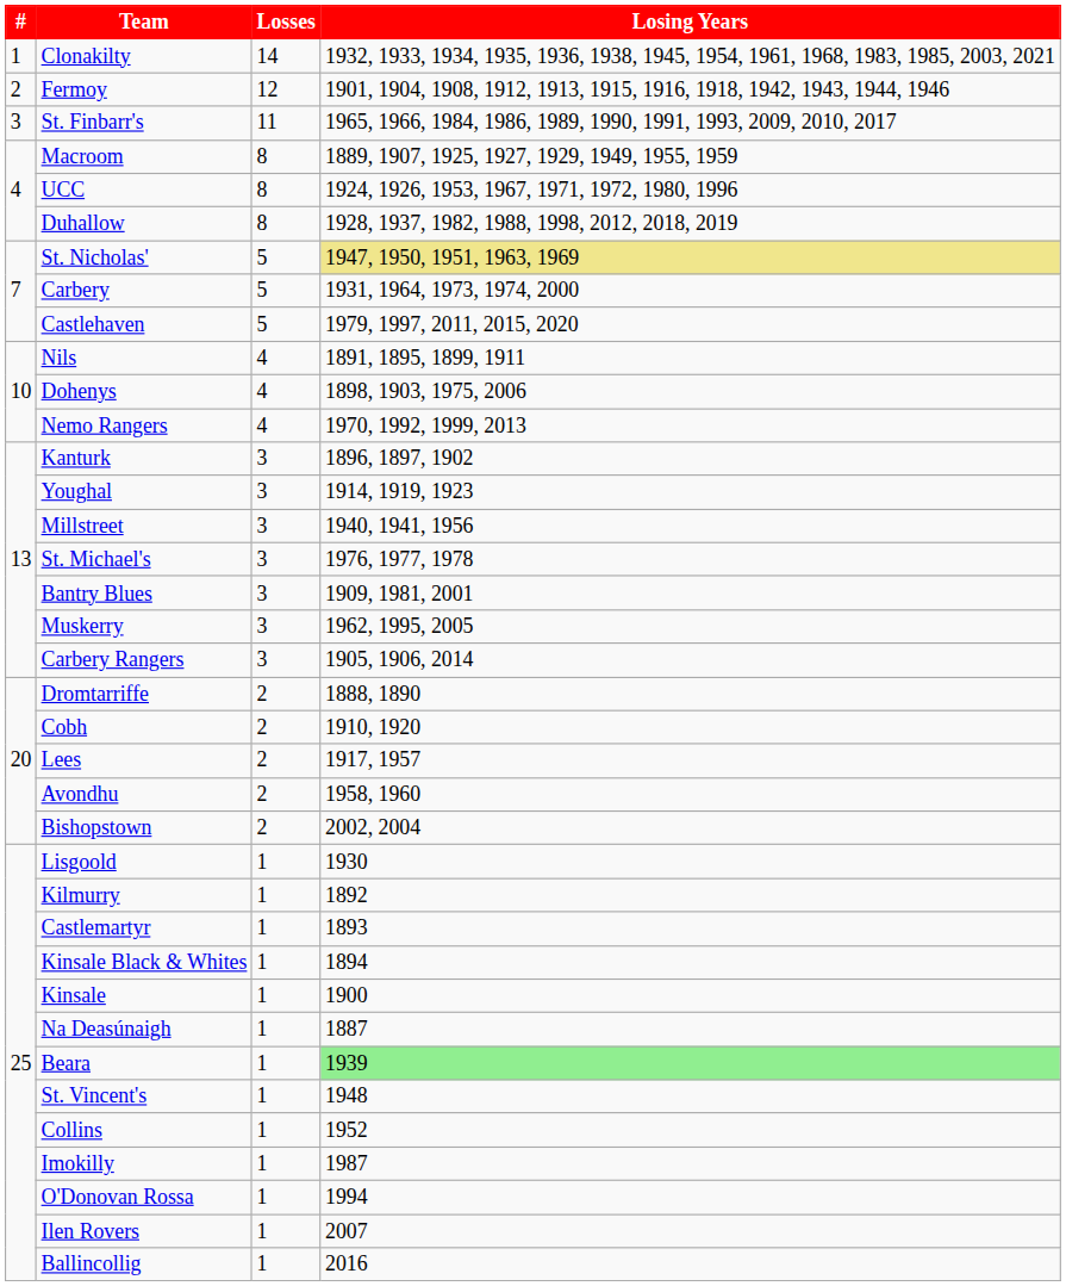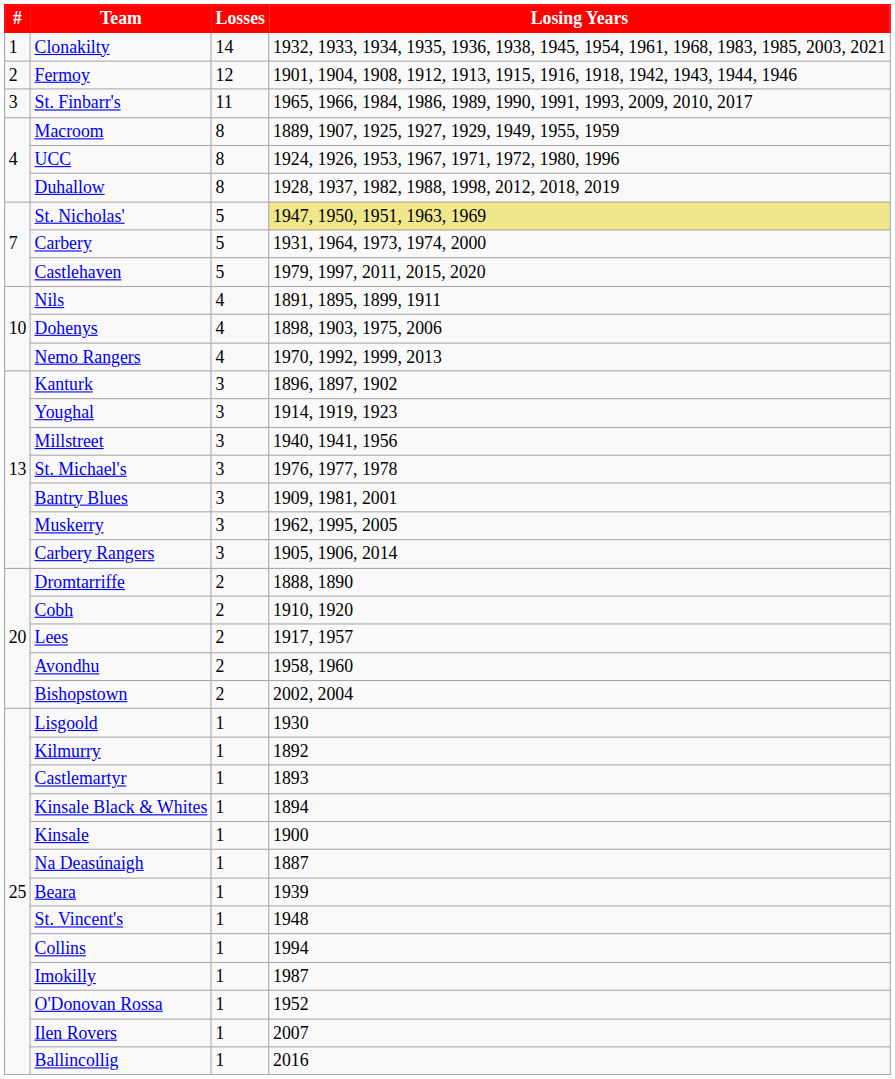 <table class="wikitable">
 <tr>
 <th style="background:red; color:white; border:1px solid red;">#</th>
 <th style="background:red; color:white; border:1px solid red;"><strong>Team</strong></th>
 <th style="background:red; color:white; border:1px solid red;"><strong>Losses</strong></th>
 <th style="background:red; color:white; border:1px solid red;"><strong>Losing Years</strong></th>
 </tr>
 <tr>
 <td>1</td>
 <td><a href='#'>Clonakilty</a></td>
 <td>14</td>
 <td>1932, 1933, 1934, 1935, 1936, 1938, 1945, 1954, 1961, 1968, 1983, 1985, 2003, 2021</td>
 </tr>
 <tr>
 <td>2</td>
 <td><a href='#'>Fermoy</a></td>
 <td>12</td>
 <td>1901, 1904, 1908, 1912, 1913, 1915, 1916, 1918, 1942, 1943, 1944, 1946</td>
 </tr>
 <tr>
 <td>3</td>
 <td><a href='#'>St. Finbarr's</a></td>
 <td>11</td>
 <td>1965, 1966, 1984, 1986, 1989, 1990, 1991, 1993, 2009, 2010, 2017</td>
 </tr>
 <tr>
 <td rowspan=3>4</td>
 <td><a href='#'>Macroom</a></td>
 <td>8</td>
 <td>1889, 1907, 1925, 1927, 1929, 1949, 1955, 1959</td>
 </tr>
 <tr>
 <td><a href='#'>UCC</a></td>
 <td>8</td>
 <td>1924, 1926, 1953, 1967, 1971, 1972, 1980, 1996</td>
 </tr>
 <tr>
 <td><a href='#'>Duhallow</a></td>
 <td>8</td>
 <td>1928, 1937, 1982, 1988, 1998, 2012, 2018, 2019</td>
 </tr>
 <tr>
 <td rowspan=3>7</td>
 <td><a href='#'>St. Nicholas'</a></td>
 <td>5</td>
 <td style="background: khaki;">1947, 1950, 1951, 1963, 1969</td>
 </tr>
 <tr>
 <td><a href='#'>Carbery</a></td>
 <td>5</td>
 <td>1931, 1964, 1973, 1974, 2000</td>
 </tr>
 <tr>
 <td><a href='#'>Castlehaven</a></td>
 <td>5</td>
 <td>1979, 1997, 2011, 2015, 2020</td>
 </tr>
 <tr>
 <td rowspan=3>10</td>
 <td><a href='#'>Nils</a></td>
 <td>4</td>
 <td>1891, 1895, 1899, 1911</td>
 </tr>
 <tr>
 <td><a href='#'>Dohenys</a></td>
 <td>4</td>
 <td>1898, 1903, 1975, 2006</td>
 </tr>
 <tr>
 <td><a href='#'>Nemo Rangers</a></td>
 <td>4</td>
 <td>1970, 1992, 1999, 2013</td>
 </tr>
 <tr>
 <td rowspan=7>13</td>
 <td><a href='#'>Kanturk</a></td>
 <td>3</td>
 <td>1896, 1897, 1902</td>
 </tr>
 <tr>
 <td><a href='#'>Youghal</a></td>
 <td>3</td>
 <td>1914, 1919, 1923</td>
 </tr>
 <tr>
 <td><a href='#'>Millstreet</a></td>
 <td>3</td>
 <td>1940, 1941, 1956</td>
 </tr>
 <tr>
 <td><a href='#'>St. Michael's</a></td>
 <td>3</td>
 <td>1976, 1977, 1978</td>
 </tr>
 <tr>
 <td><a href='#'>Bantry Blues</a></td>
 <td>3</td>
 <td>1909, 1981, 2001</td>
 </tr>
 <tr>
 <td><a href='#'>Muskerry</a></td>
 <td>3</td>
 <td>1962, 1995, 2005</td>
 </tr>
 <tr>
 <td><a href='#'>Carbery Rangers</a></td>
 <td>3</td>
 <td>1905, 1906, 2014</td>
 </tr>
 <tr>
 <td rowspan=5>20</td>
 <td><a href='#'>Dromtarriffe</a></td>
 <td>2</td>
 <td>1888, 1890</td>
 </tr>
 <tr>
 <td><a href='#'>Cobh</a></td>
 <td>2</td>
 <td>1910, 1920</td>
 </tr>
 <tr>
 <td><a href='#'>Lees</a></td>
 <td>2</td>
 <td>1917, 1957</td>
 </tr>
 <tr>
 <td><a href='#'>Avondhu</a></td>
 <td>2</td>
 <td>1958, 1960</td>
 </tr>
 <tr>
 <td><a href='#'>Bishopstown</a></td>
 <td>2</td>
 <td>2002, 2004</td>
 </tr>
 <tr>
 <td rowspan=13>25</td>
 <td><a href='#'>Lisgoold</a></td>
 <td>1</td>
 <td>1930</td>
 </tr>
 <tr>
 <td><a href='#'>Kilmurry</a></td>
 <td>1</td>
 <td>1892</td>
 </tr>
 <tr>
 <td><a href='#'>Castlemartyr</a></td>
 <td>1</td>
 <td>1893</td>
 </tr>
 <tr>
 <td><a href='#'>Kinsale Black & Whites</a></td>
 <td>1</td>
 <td>1894</td>
 </tr>
 <tr>
 <td><a href='#'>Kinsale</a></td>
 <td>1</td>
 <td>1900</td>
 </tr>
 <tr>
 <td><a href='#'>Na Deasúnaigh</a></td>
 <td>1</td>
 <td>1887</td>
 </tr>
 <tr>
 <td><a href='#'>Beara</a></td>
 <td>1</td>
-<td style="background: lightgreen;">1939</td>
+<td>1939</td>
 </tr>
 <tr>
 <td><a href='#'>St. Vincent's</a></td>
 <td>1</td>
 <td>1948</td>
 </tr>
 <tr>
 <td><a href='#'>Collins</a></td>
 <td>1</td>
-<td>1952</td>
+<td>1994</td>
 </tr>
 <tr>
 <td><a href='#'>Imokilly</a></td>
 <td>1</td>
 <td>1987</td>
 </tr>
 <tr>
 <td><a href='#'>O'Donovan Rossa</a></td>
 <td>1</td>
-<td>1994</td>
+<td>1952</td>
 </tr>
 <tr>
 <td><a href='#'>Ilen Rovers</a></td>
 <td>1</td>
 <td>2007</td>
 </tr>
 <tr>
 <td><a href='#'>Ballincollig</a></td>
 <td>1</td>
 <td>2016</td>
 </tr>
 </table>
